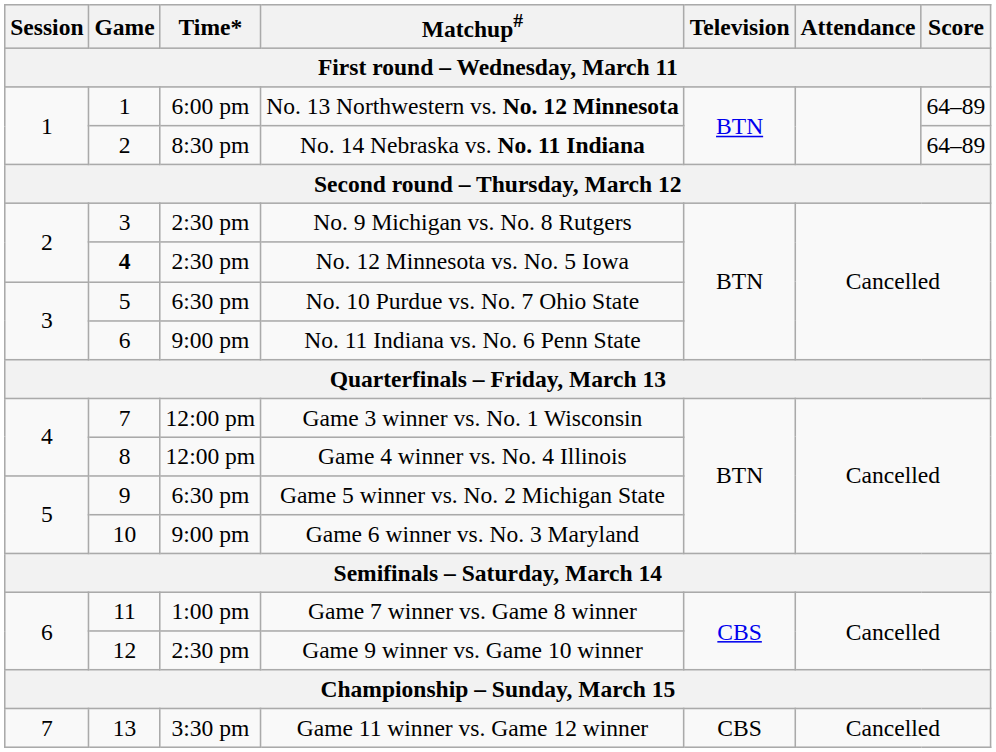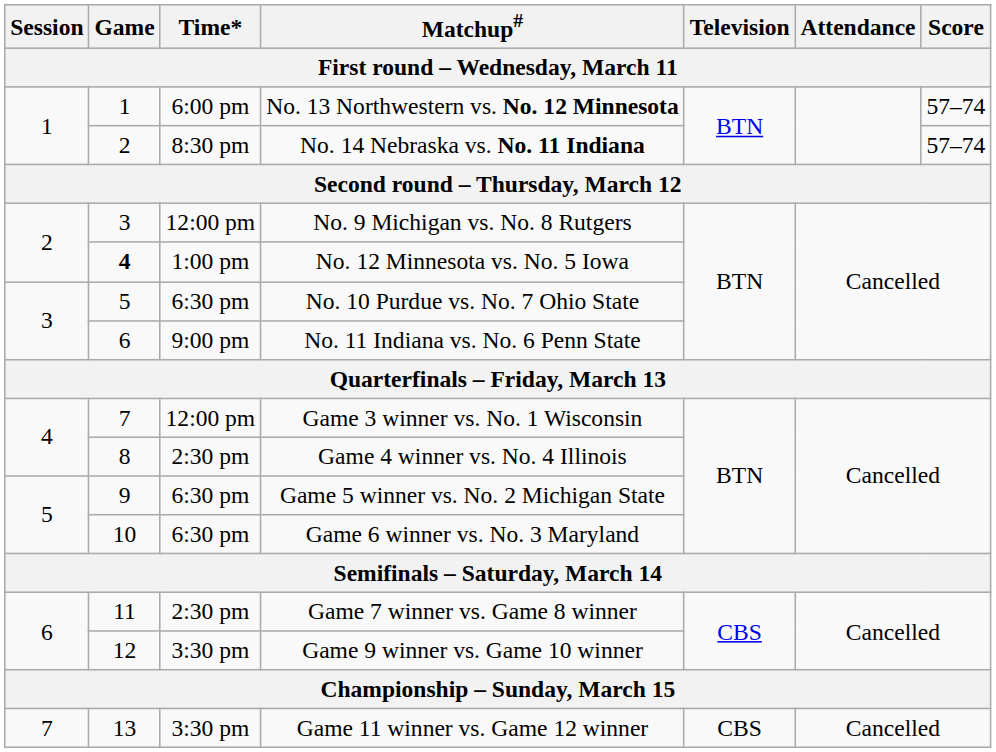 <table class="wikitable" style="font-size: 95%; text-align:center">
 <tr>
 <th>Session</th>
 <th>Game</th>
 <th>Time*</th>
 <th>Matchup<sup>#</sup></th>
 <th>Television</th>
 <th>Attendance</th>
 <th>Score</th>
 </tr>
 <tr>
 <th colspan=7>First round – Wednesday, March 11</th>
 </tr>
 <tr>
 <td rowspan=2>1</td>
 <td>1</td>
 <td>6:00 pm</td>
 <td>No. 13 Northwestern vs. <strong>No. 12 Minnesota</strong></td>
 <td rowspan=2><a href='#'>BTN</a></td>
 <td rowspan=2></td>
-<td>64–89</td>
+<td>57–74</td>
 </tr>
 <tr>
 <td>2</td>
 <td>8:30 pm</td>
 <td>No. 14 Nebraska vs. <strong>No. 11 Indiana</strong></td>
-<td>64–89</td>
+<td>57–74</td>
 </tr>
 <tr>
 <th colspan=7>Second round – Thursday, March 12</th>
 </tr>
 <tr>
 <td rowspan=2>2</td>
 <td>3</td>
-<td>2:30 pm</td>
+<td>12:00 pm</td>
 <td>No. 9 Michigan vs. No. 8 Rutgers</td>
 <td rowspan=4>BTN</td>
 <td rowspan=4 colspan=2>Cancelled</td>
 </tr>
 <tr>
 <td><strong>4</strong></td>
-<td>2:30 pm</td>
+<td>1:00 pm</td>
 <td>No. 12 Minnesota vs. No. 5 Iowa</td>
 </tr>
 <tr>
 <td rowspan=2>3</td>
 <td>5</td>
 <td>6:30 pm</td>
 <td>No. 10 Purdue vs. No. 7 Ohio State</td>
 </tr>
 <tr>
 <td>6</td>
 <td>9:00 pm</td>
 <td>No. 11 Indiana vs. No. 6 Penn State</td>
 </tr>
 <tr>
 <th colspan=7>Quarterfinals – Friday, March 13</th>
 </tr>
 <tr>
 <td rowspan=2>4</td>
 <td>7</td>
 <td>12:00 pm</td>
 <td>Game 3 winner vs. No. 1 Wisconsin</td>
 <td rowspan=4>BTN</td>
 <td rowspan=4 colspan=2>Cancelled</td>
 </tr>
 <tr>
 <td>8</td>
-<td>12:00 pm</td>
+<td>2:30 pm</td>
 <td>Game 4 winner vs. No. 4 Illinois</td>
 </tr>
 <tr>
 <td rowspan=2>5</td>
 <td>9</td>
 <td>6:30 pm</td>
 <td>Game 5 winner vs. No. 2 Michigan State</td>
 </tr>
 <tr>
 <td>10</td>
-<td>9:00 pm</td>
+<td>6:30 pm</td>
 <td>Game 6 winner vs. No. 3 Maryland</td>
 </tr>
 <tr>
 <th colspan=7>Semifinals – Saturday, March 14</th>
 </tr>
 <tr>
 <td rowspan=2>6</td>
 <td>11</td>
-<td>1:00 pm</td>
+<td>2:30 pm</td>
 <td>Game 7 winner vs. Game 8 winner</td>
 <td rowspan=2><a href='#'>CBS</a></td>
 <td rowspan=2 colspan=2>Cancelled</td>
 </tr>
 <tr>
 <td>12</td>
-<td>2:30 pm</td>
+<td>3:30 pm</td>
 <td>Game 9 winner vs. Game 10 winner</td>
 </tr>
 <tr>
 <th colspan=7>Championship – Sunday, March 15</th>
 </tr>
 <tr>
 <td>7</td>
 <td>13</td>
 <td>3:30 pm</td>
 <td>Game 11 winner vs. Game 12 winner</td>
 <td>CBS</td>
 <td colspan=2>Cancelled</td>
 </tr>
 </table>
